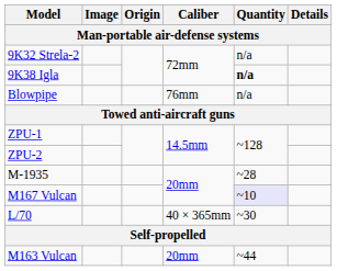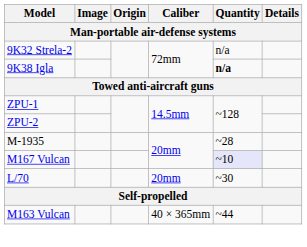 <table class="wikitable">
 <tr>
 <th>Model</th>
 <th>Image</th>
 <th>Origin</th>
 <th>Caliber</th>
 <th>Quantity</th>
 <th>Details</th>
 </tr>
 <tr>
 <th colspan="6">Man-portable air-defense systems</th>
 </tr>
 <tr>
 <td><a href='#'>9K32 Strela-2</a></td>
 <td></td>
 <td rowspan="2"></td>
 <td rowspan="2">72mm</td>
 <td>n/a</td>
 <td></td>
 </tr>
 <tr>
 <td><a href='#'>9K38 Igla</a></td>
 <td></td>
 <td><strong>n/a</strong></td>
-<td></td>
-</tr>
-<tr>
-<td><a href='#'>Blowpipe</a></td>
-<td></td>
-<td></td>
-<td>76mm</td>
-<td>n/a</td>
 <td></td>
 </tr>
 <tr>
 <th colspan="6">Towed anti-aircraft guns</th>
 </tr>
 <tr>
 <td><a href='#'>ZPU-1</a></td>
 <td></td>
 <td rowspan="2"></td>
 <td rowspan="2"><a href='#'>14.5mm</a></td>
 <td rowspan="2">~128</td>
 <td></td>
 </tr>
 <tr>
 <td><a href='#'>ZPU-2</a></td>
 <td></td>
 <td></td>
 </tr>
 <tr>
 <td>M-1935</td>
 <td></td>
 <td></td>
 <td rowspan="2"><a href='#'>20mm</a></td>
 <td>~28</td>
 <td></td>
 </tr>
 <tr>
 <td><a href='#'>M167 Vulcan</a></td>
 <td></td>
 <td></td>
 <td style="background: lavender;">~10</td>
 <td></td>
 </tr>
 <tr>
 <td><a href='#'>L/70</a></td>
 <td></td>
 <td></td>
-<td>40 × 365mm</td>
+<td><a href='#'>20mm</a></td>
 <td>~30</td>
 <td></td>
 </tr>
 <tr>
 <th colspan="6">Self-propelled</th>
 </tr>
 <tr>
 <td><a href='#'>M163 Vulcan</a></td>
 <td></td>
 <td></td>
-<td><a href='#'>20mm</a></td>
+<td>40 × 365mm</td>
 <td>~44</td>
 <td></td>
 </tr>
 </table>
